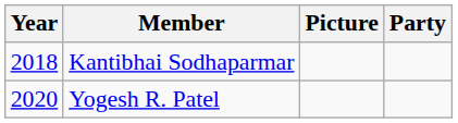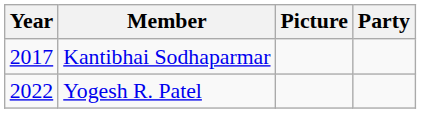 <table class="wikitable sortable">
 <tr>
 <th>Year</th>
 <th>Member</th>
 <th>Picture</th>
 <th colspan="2">Party</th>
 </tr>
 <tr>
-<td><a href='#'>2018</a></td>
+<td><a href='#'>2017</a></td>
 <td><a href='#'>Kantibhai Sodhaparmar</a></td>
 <td></td>
 <td></td>
 </tr>
 <tr>
-<td><a href='#'>2020</a></td>
+<td><a href='#'>2022</a></td>
 <td><a href='#'>Yogesh R. Patel</a></td>
 <td></td>
 <td></td>
 </tr>
 </table>
